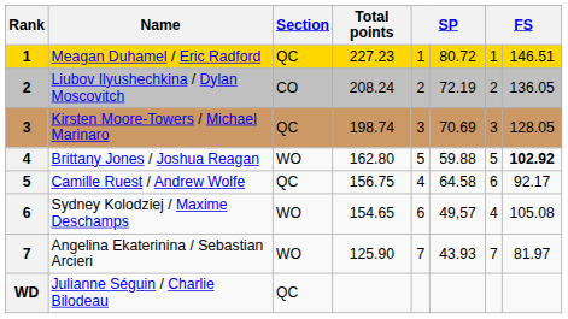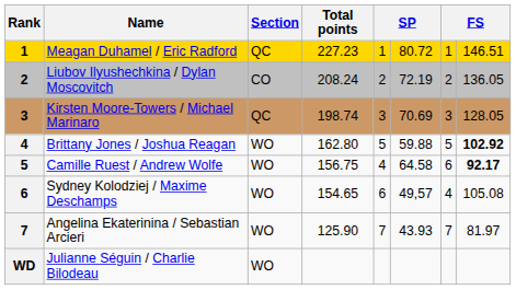 <table class="wikitable sortable">
 <tr>
 <th>Rank</th>
 <th>Name</th>
 <th><a href='#'>Section</a></th>
 <th>Total points</th>
 <th colspan="2" width="80px"><a href='#'>SP</a></th>
 <th colspan="2" width="80px"><a href='#'>FS</a></th>
 </tr>
 <tr bgcolor="gold">
 <td align="center"><strong>1</strong></td>
 <td><a href='#'>Meagan Duhamel</a> / <a href='#'>Eric Radford</a></td>
 <td>QC</td>
 <td align="center">227.23</td>
 <td align="center">1</td>
 <td align="center">80.72</td>
 <td align="center">1</td>
 <td align="center">146.51</td>
 </tr>
 <tr bgcolor="silver">
 <td align="center"><strong>2</strong></td>
 <td><a href='#'>Liubov Ilyushechkina</a> / <a href='#'>Dylan Moscovitch</a></td>
 <td>CO</td>
 <td align="center">208.24</td>
 <td align="center">2</td>
 <td align="center">72.19</td>
 <td align="center">2</td>
 <td align="center">136.05</td>
 </tr>
 <tr bgcolor="cc9966">
 <td align="center"><strong>3</strong></td>
 <td><a href='#'>Kirsten Moore-Towers</a> / <a href='#'>Michael Marinaro</a></td>
 <td>QC</td>
 <td align="center">198.74</td>
 <td align="center">3</td>
 <td align="center">70.69</td>
 <td align="center">3</td>
 <td align="center">128.05</td>
 </tr>
 <tr>
 <th>4</th>
 <td><a href='#'>Brittany Jones</a> / <a href='#'>Joshua Reagan</a></td>
 <td>WO</td>
 <td align="center">162.80</td>
 <td align="center">5</td>
 <td align="center">59.88</td>
 <td align="center">5</td>
 <td align="center"><strong>102.92</strong></td>
 </tr>
 <tr>
 <th>5</th>
 <td><a href='#'>Camille Ruest</a> / <a href='#'>Andrew Wolfe</a></td>
-<td>QC</td>
+<td>WO</td>
 <td align="center">156.75</td>
 <td align="center">4</td>
 <td align="center">64.58</td>
 <td align="center">6</td>
-<td align="center">92.17</td>
+<td align="center"><strong>92.17</strong></td>
 </tr>
 <tr>
 <th>6</th>
 <td>Sydney Kolodziej / <a href='#'>Maxime Deschamps</a></td>
 <td>WO</td>
 <td align="center">154.65</td>
 <td align="center">6</td>
 <td align="center">49,57</td>
 <td align="center">4</td>
 <td align="center">105.08</td>
 </tr>
 <tr>
 <th>7</th>
 <td>Angelina Ekaterinina / Sebastian Arcieri</td>
 <td>WO</td>
 <td align="center">125.90</td>
 <td align="center">7</td>
 <td align="center">43.93</td>
 <td align="center">7</td>
 <td align="center">81.97</td>
 </tr>
 <tr>
 <th>WD</th>
 <td><a href='#'>Julianne Séguin</a> / <a href='#'>Charlie Bilodeau</a></td>
-<td>QC</td>
+<td>WO</td>
 <td></td>
 <td></td>
 <td></td>
 <td></td>
 <td></td>
 </tr>
 </table>
